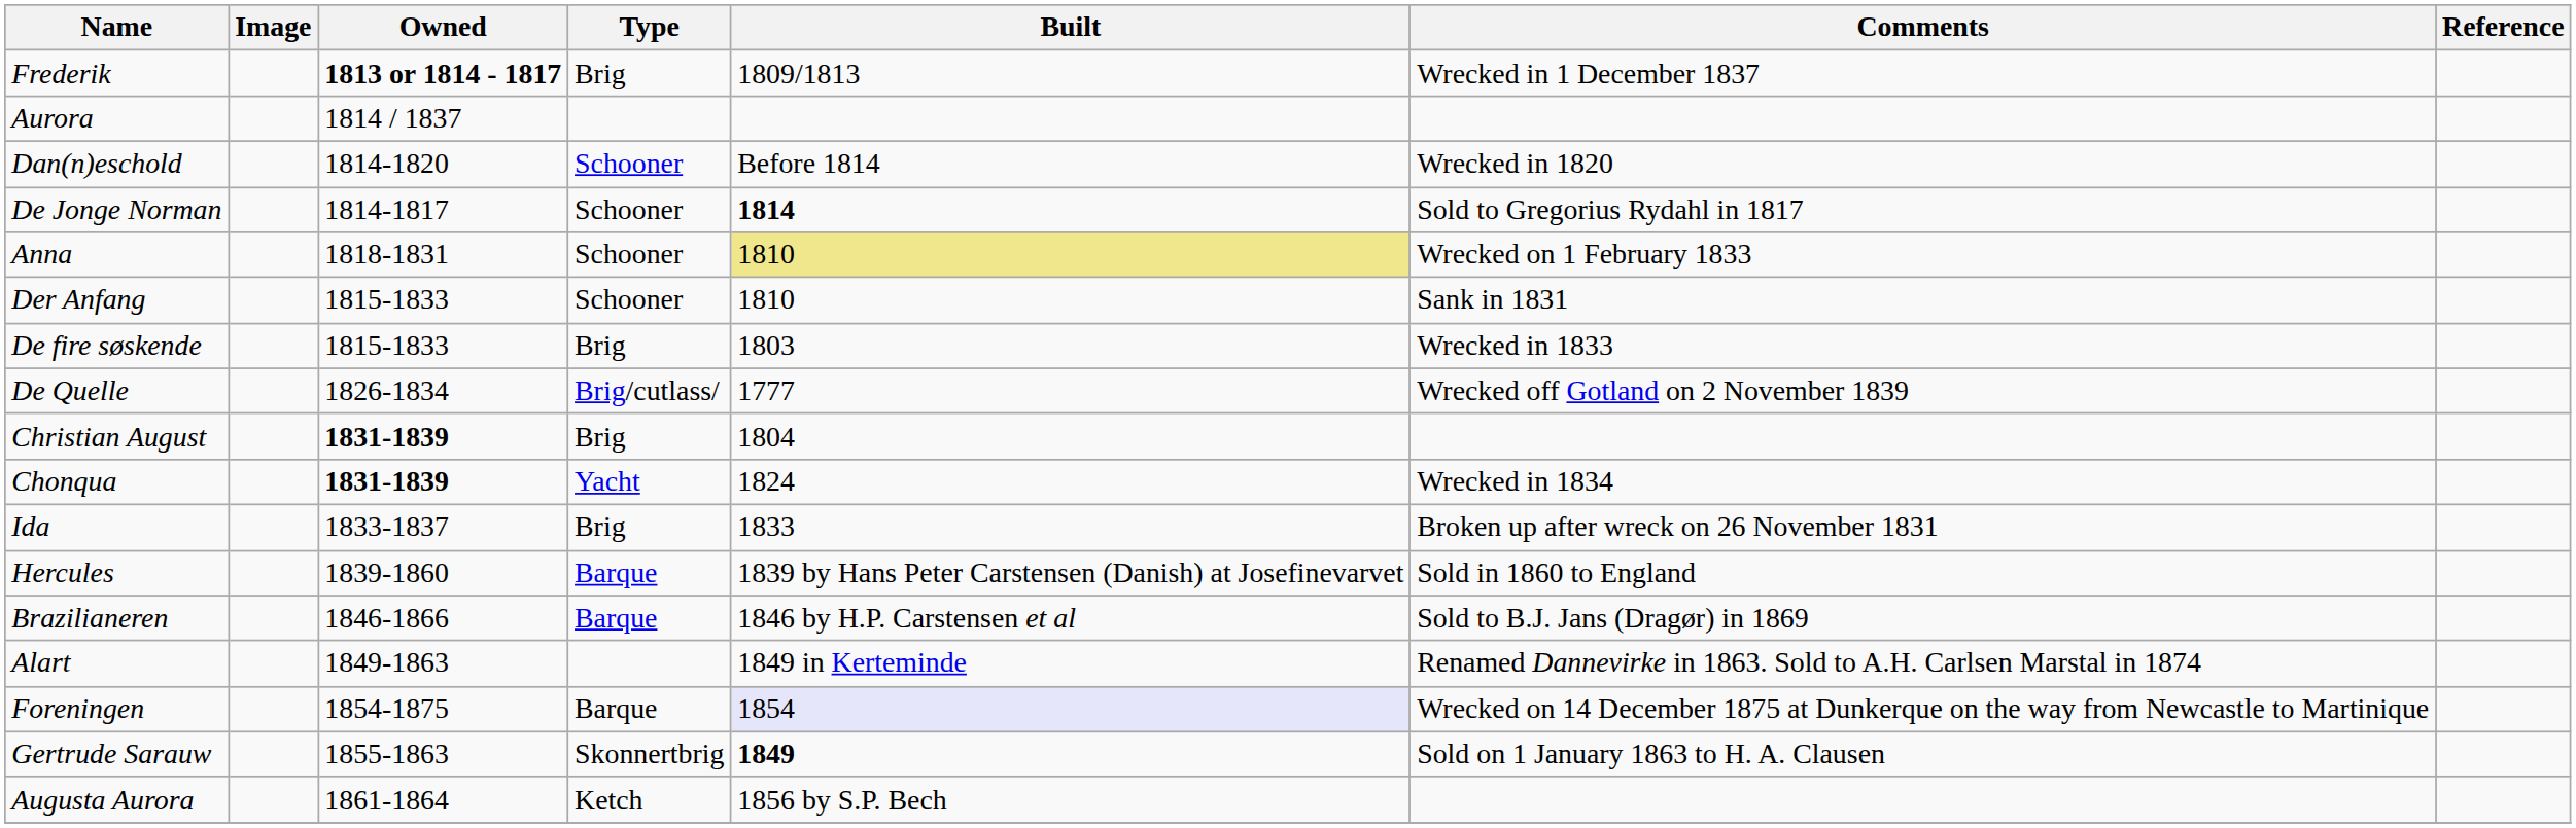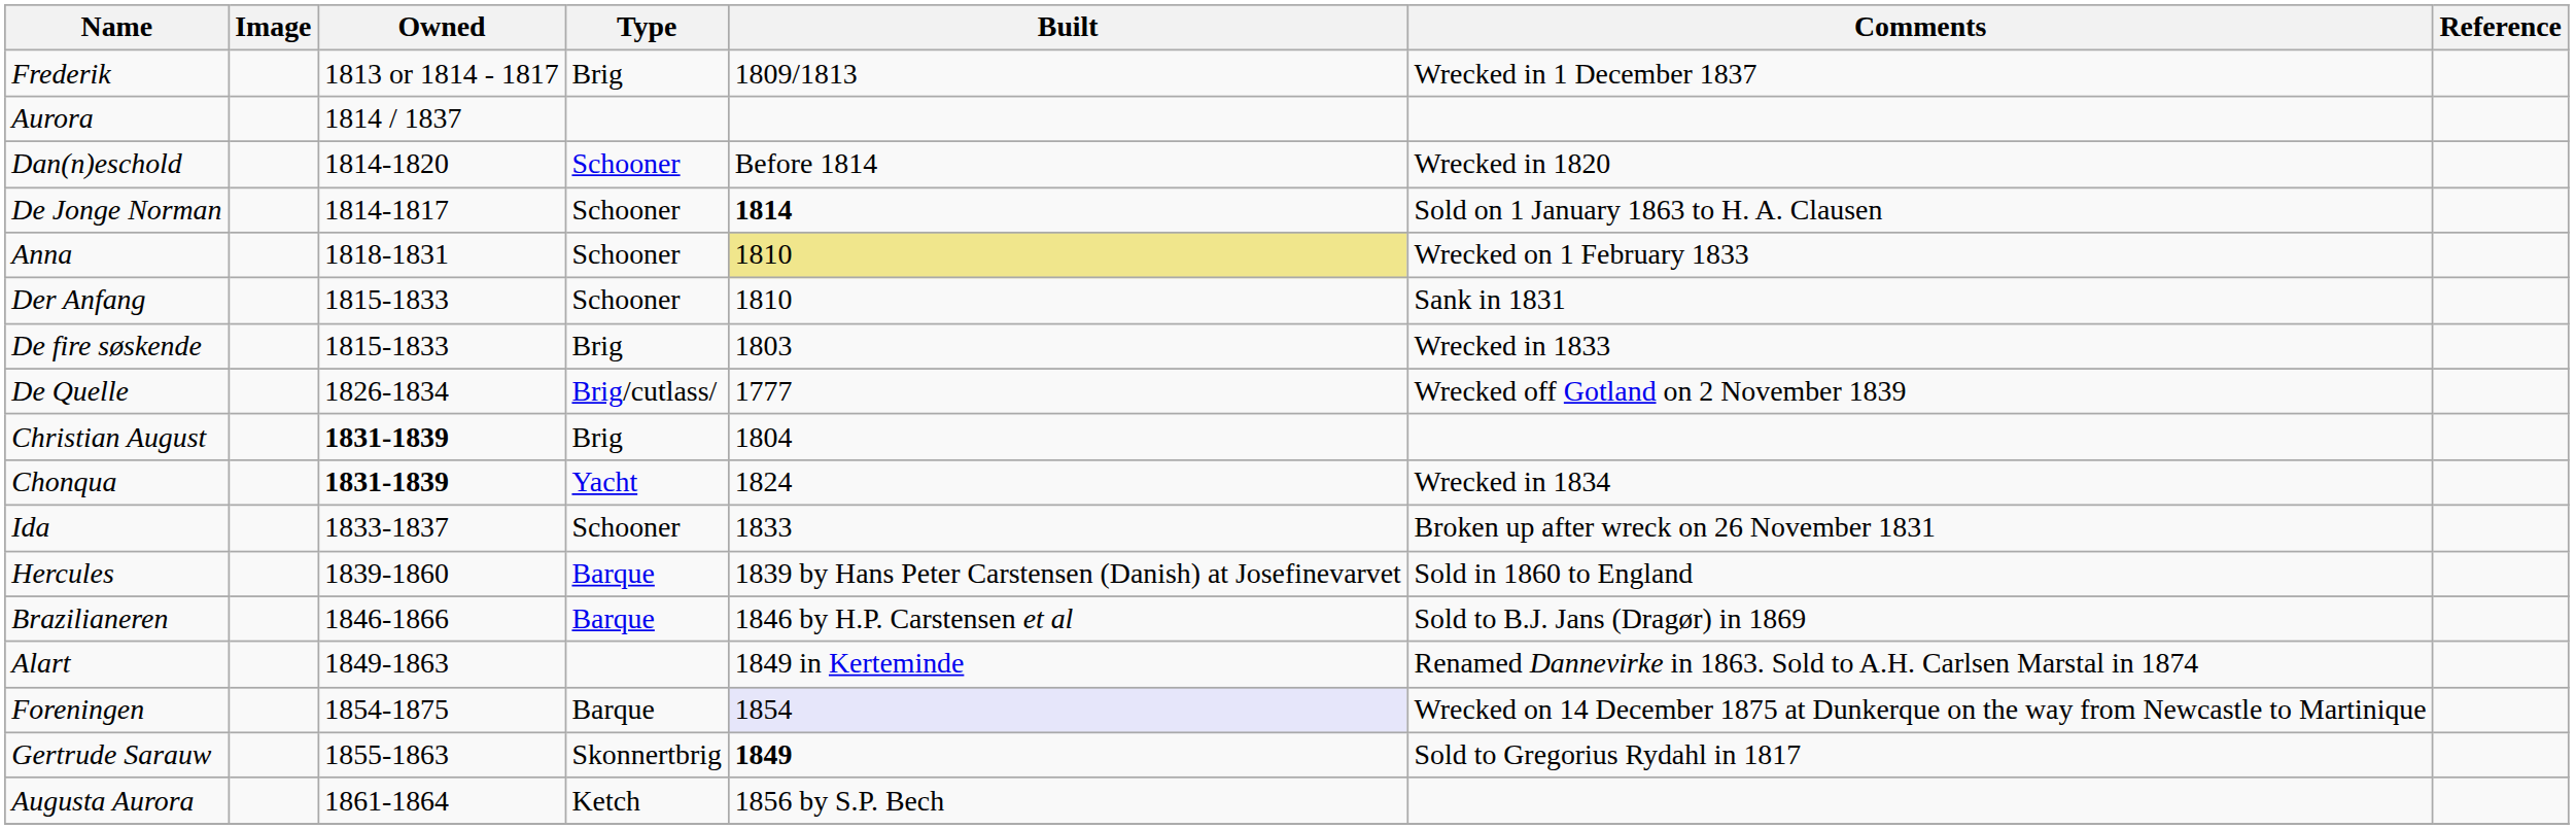 <table class="wikitable sortable">
 <tr>
 <th>Name</th>
 <th>Image</th>
 <th>Owned</th>
 <th>Type</th>
 <th>Built</th>
 <th>Comments</th>
 <th>Reference</th>
 </tr>
 <tr>
 <td><em>Frederik</em></td>
 <td></td>
-<td><strong>1813 or 1814 - 1817</strong></td>
+<td>1813 or 1814 - 1817</td>
 <td>Brig</td>
 <td>1809/1813</td>
 <td>Wrecked in 1 December 1837</td>
 <td></td>
 </tr>
 <tr>
 <td><em>Aurora</em></td>
 <td></td>
 <td>1814 / 1837</td>
 <td></td>
 <td></td>
 <td></td>
 <td></td>
 </tr>
 <tr>
 <td><em>Dan(n)eschold</em></td>
 <td></td>
 <td>1814-1820</td>
 <td><a href='#'>Schooner</a></td>
 <td>Before 1814</td>
 <td>Wrecked in 1820</td>
 <td></td>
 </tr>
 <tr>
 <td><em>De Jonge Norman</em></td>
 <td></td>
 <td>1814-1817</td>
 <td>Schooner</td>
 <td><strong>1814</strong></td>
-<td>Sold to Gregorius Rydahl in 1817</td>
+<td>Sold on 1 January 1863 to H. A. Clausen</td>
 <td></td>
 </tr>
 <tr>
 <td><em>Anna</em></td>
 <td></td>
 <td>1818-1831</td>
 <td>Schooner</td>
 <td style="background: khaki;">1810</td>
 <td>Wrecked on 1 February 1833</td>
 <td></td>
 </tr>
 <tr>
 <td><em>Der Anfang</em></td>
 <td></td>
 <td>1815-1833</td>
 <td>Schooner</td>
 <td>1810</td>
 <td>Sank in 1831</td>
 <td></td>
 </tr>
 <tr>
 <td><em>De fire søskende</em></td>
 <td></td>
 <td>1815-1833</td>
 <td>Brig</td>
 <td>1803</td>
 <td>Wrecked in 1833</td>
 <td></td>
 </tr>
 <tr>
 <td><em>De Quelle</em></td>
 <td></td>
 <td>1826-1834</td>
 <td><a href='#'>Brig</a>/cutlass/</td>
 <td>1777</td>
 <td>Wrecked off <a href='#'>Gotland</a> on 2 November 1839</td>
 <td></td>
 </tr>
 <tr>
 <td><em>Christian August</em></td>
 <td></td>
 <td><strong>1831-1839</strong></td>
 <td>Brig</td>
 <td>1804</td>
 <td></td>
 <td></td>
 </tr>
 <tr>
 <td><em>Chonqua</em></td>
 <td></td>
 <td><strong>1831-1839</strong></td>
 <td><a href='#'>Yacht</a></td>
 <td>1824</td>
 <td>Wrecked in 1834</td>
 <td></td>
 </tr>
 <tr>
 <td><em>Ida</em></td>
 <td></td>
 <td>1833-1837</td>
-<td>Brig</td>
+<td>Schooner</td>
 <td>1833</td>
 <td>Broken up after wreck on 26 November 1831</td>
 <td></td>
 </tr>
 <tr>
 <td><em>Hercules</em></td>
 <td></td>
 <td>1839-1860</td>
 <td><a href='#'>Barque</a></td>
 <td>1839 by Hans Peter Carstensen (Danish) at Josefinevarvet</td>
 <td>Sold in 1860 to England</td>
 <td></td>
 </tr>
 <tr>
 <td><em>Brazilianeren</em></td>
 <td></td>
 <td>1846-1866</td>
 <td><a href='#'>Barque</a></td>
 <td>1846 by H.P. Carstensen <em>et al</em></td>
 <td>Sold to B.J. Jans (Dragør) in 1869</td>
 <td></td>
 </tr>
 <tr>
 <td><em>Alart</em></td>
 <td></td>
 <td>1849-1863</td>
 <td></td>
 <td>1849 in <a href='#'>Kerteminde</a></td>
 <td>Renamed <em>Dannevirke</em> in 1863. Sold to A.H. Carlsen Marstal in 1874</td>
 <td></td>
 </tr>
 <tr>
 <td><em>Foreningen</em></td>
 <td></td>
 <td>1854-1875</td>
 <td>Barque</td>
 <td style="background: lavender;">1854</td>
 <td>Wrecked on 14 December 1875 at Dunkerque on the way from Newcastle to Martinique</td>
 <td></td>
 </tr>
 <tr>
 <td><em>Gertrude Sarauw</em></td>
 <td></td>
 <td>1855-1863</td>
 <td>Skonnertbrig</td>
 <td><strong>1849</strong></td>
-<td>Sold on 1 January 1863 to H. A. Clausen</td>
+<td>Sold to Gregorius Rydahl in 1817</td>
 <td></td>
 </tr>
 <tr>
 <td><em>Augusta Aurora</em></td>
 <td></td>
 <td>1861-1864</td>
 <td>Ketch</td>
 <td>1856 by S.P. Bech</td>
 <td></td>
 <td></td>
 </tr>
 <tr>
 </tr>
 </table>
